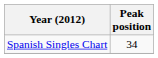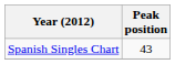 <table class="wikitable sortable">
 <tr>
 <th align="left">Year (2012)</th>
 <th align="left">Peak<br>position</th>
 </tr>
 <tr>
 <td><a href='#'>Spanish Singles Chart</a></td>
-<td align="center">34</td>
+<td align="center">43</td>
 </tr>
 <tr>
 </tr>
 </table>
